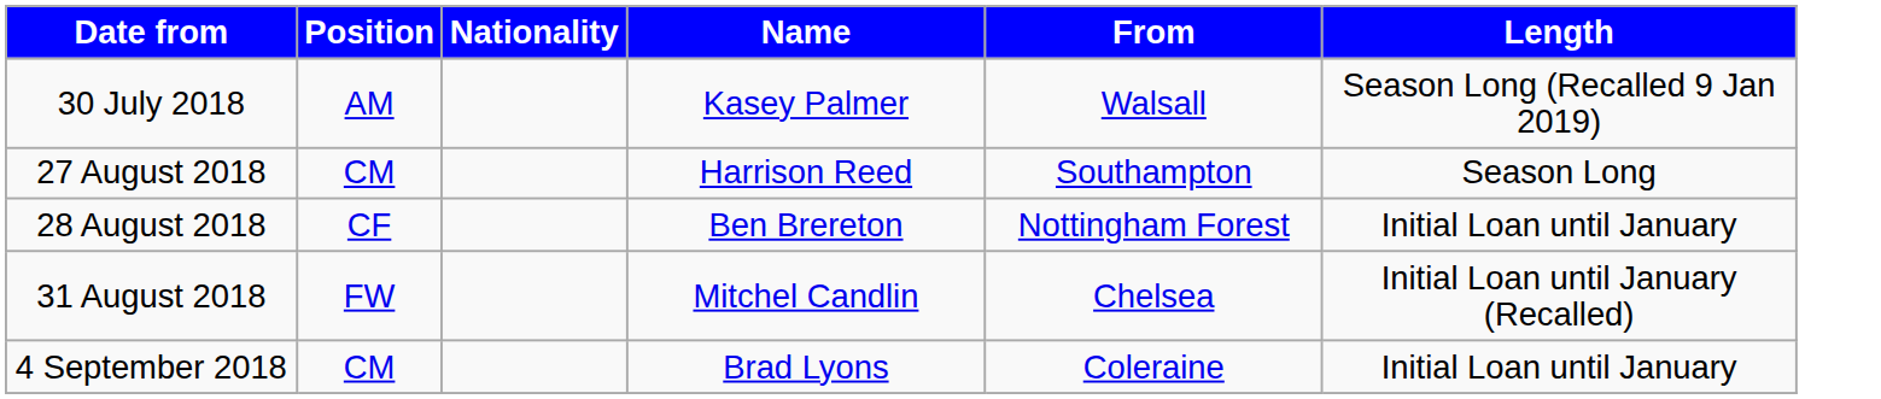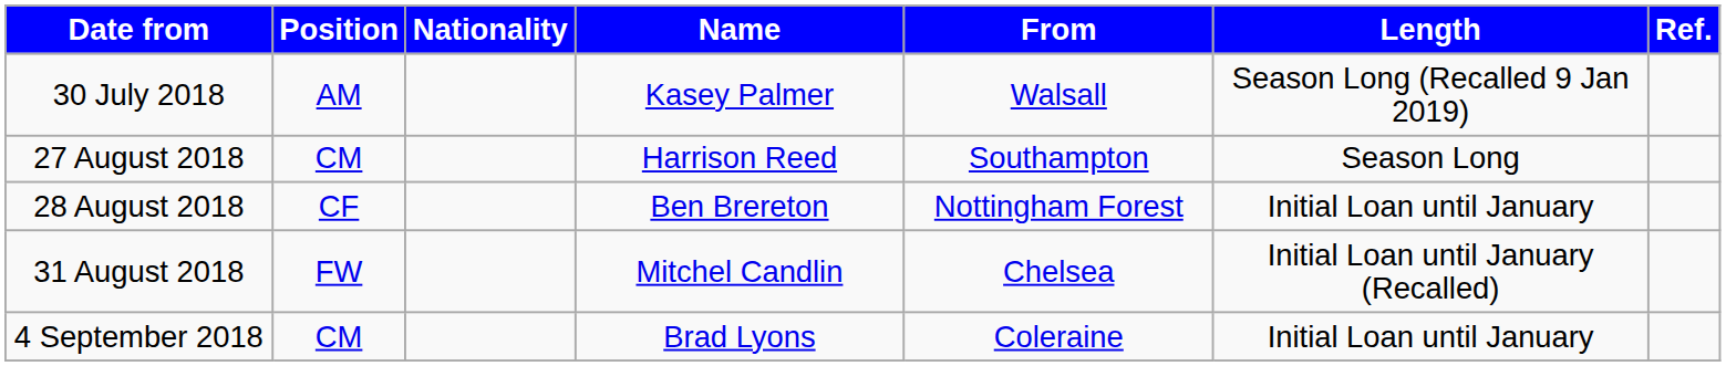 <table class="wikitable"  style="text-align:center; font-size:90%; ">
 <tr>
 <th style="background:#0000FF; color:white; width:120px;">Date from</th>
 <th style="background:#0000FF; color:white; width:50px;">Position</th>
 <th style="background:#0000FF; color:white; width:50px;">Nationality</th>
 <th style="background:#0000FF; color:white; width:150px;">Name</th>
 <th style="background:#0000FF; color:white; width:140px;">From</th>
 <th style="background:#0000FF; color:white; width:200px;">Length</th>
+<th style="background:#0000FF; color:white; width:25px;">Ref.</th>
 </tr>
 <tr>
 <td>30 July 2018</td>
 <td><a href='#'>AM</a></td>
 <td></td>
 <td><a href='#'>Kasey Palmer</a></td>
 <td><a href='#'>Walsall</a></td>
 <td>Season Long (Recalled 9 Jan 2019)</td>
+<td></td>
 </tr>
 <tr>
 <td>27 August 2018</td>
 <td><a href='#'>CM</a></td>
 <td></td>
 <td><a href='#'>Harrison Reed</a></td>
 <td><a href='#'>Southampton</a></td>
 <td>Season Long</td>
+<td></td>
 </tr>
 <tr>
 <td>28 August 2018</td>
 <td><a href='#'>CF</a></td>
 <td></td>
 <td><a href='#'>Ben Brereton</a></td>
 <td><a href='#'>Nottingham Forest</a></td>
 <td>Initial Loan until January</td>
+<td></td>
 </tr>
 <tr>
 <td>31 August 2018</td>
 <td><a href='#'>FW</a></td>
 <td></td>
 <td><a href='#'>Mitchel Candlin</a></td>
 <td><a href='#'>Chelsea</a></td>
 <td>Initial Loan until January (Recalled)</td>
+<td></td>
 </tr>
 <tr>
 <td>4 September  2018</td>
 <td><a href='#'>CM</a></td>
 <td></td>
 <td><a href='#'>Brad Lyons</a></td>
 <td> <a href='#'>Coleraine</a></td>
 <td>Initial Loan until January</td>
+<td></td>
 </tr>
 </table>
